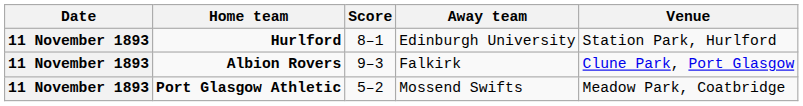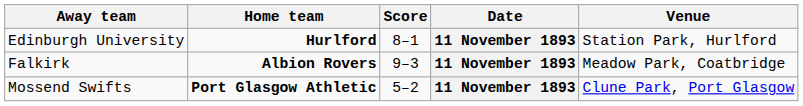 <table class="wikitable football-result-list" style="max-width: 80em; text-align: center">
 <tr>
-<th scope="col">Date</th>
+<th scope="col">Away team</th>
 <th scope="col">Home team</th>
 <th scope="col">Score</th>
-<th scope="col">Away team</th>
+<th scope="col">Date</th>
 <th scope="col">Venue</th>
 </tr>
 <tr>
-<th scope="row">11 November 1893</th>
+<td align=left>Edinburgh University</td>
 <td align=right><strong>Hurlford</strong></td>
 <td>8–1</td>
-<td align=left>Edinburgh University</td>
+<th scope="row">11 November 1893</th>
 <td align=left>Station Park, Hurlford</td>
 </tr>
 <tr>
-<th scope="row">11 November 1893</th>
+<td align=left>Falkirk</td>
 <td align=right><strong>Albion Rovers</strong></td>
 <td>9–3</td>
-<td align=left>Falkirk</td>
+<th scope="row">11 November 1893</th>
+<td align=left>Meadow Park, Coatbridge</td>
+</tr>
+<tr>
+<td align=left>Mossend Swifts</td>
+<td align=right><strong>Port Glasgow Athletic</strong></td>
+<td>5–2</td>
+<th scope="row">11 November 1893</th>
 <td align=left><a href='#'>Clune Park</a>, <a href='#'>Port Glasgow</a></td>
 </tr>
-<tr>
-<th scope="row">11 November 1893</th>
-<td align=right><strong>Port Glasgow Athletic</strong></td>
-<td>5–2</td>
-<td align=left>Mossend Swifts</td>
-<td align=left>Meadow Park, Coatbridge</td>
-</tr>
 </table>
